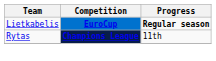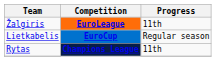 <table class="wikitable sortable">
 <tr>
 <th>Team</th>
 <th>Competition</th>
 <th>Progress</th>
 </tr>
 <tr>
+<td><a href='#'>Žalgiris</a></td>
+<td style="background:#FF6D09; color:#FFFFFF; text-align:center;"><strong><a href='#'><span>EuroLeague</span></a></strong></td>
+<td>11th</td>
+</tr>
+<tr>
 <td><a href='#'>Lietkabelis</a></td>
 <td style="background-color:#0072CE; color:#FFFFFF; text-align:center"><strong><a href='#'><span>EuroCup</span></a></strong></td>
-<td><strong>Regular season</strong></td>
+<td>Regular season</td>
 </tr>
 <tr>
 <td><a href='#'>Rytas</a></td>
 <td rowspan="2" style="background-color:#071D49; color:#D0D3D4; text-align:center;"><strong><a href='#'><span>Champions League</span></a></strong></td>
 <td>11th</td>
 </tr>
 <tr>
 </tr>
 </table>
